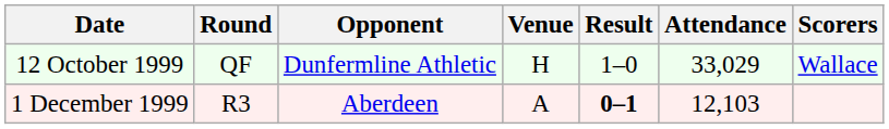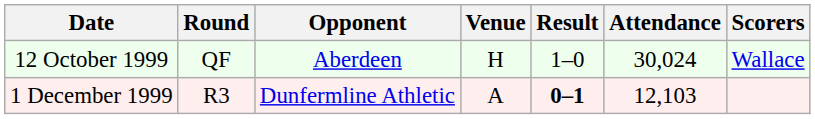 <table class="wikitable sortable" style="font-size:100%; text-align:center">
 <tr>
 <th>Date</th>
 <th>Round</th>
 <th>Opponent</th>
 <th>Venue</th>
 <th>Result</th>
 <th>Attendance</th>
 <th>Scorers</th>
 </tr>
 <tr bgcolor = "#EEFFEE">
 <td>12 October 1999</td>
 <td>QF</td>
-<td><a href='#'>Dunfermline Athletic</a></td>
+<td><a href='#'>Aberdeen</a></td>
 <td>H</td>
 <td>1–0</td>
-<td>33,029</td>
+<td>30,024</td>
 <td><a href='#'>Wallace</a></td>
 </tr>
 <tr bgcolor = "#FFEEEE">
 <td>1 December 1999</td>
 <td>R3</td>
-<td><a href='#'>Aberdeen</a></td>
+<td><a href='#'>Dunfermline Athletic</a></td>
 <td>A</td>
 <td><strong>0–1</strong></td>
 <td>12,103</td>
 <td></td>
 </tr>
 </table>
